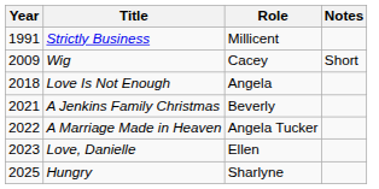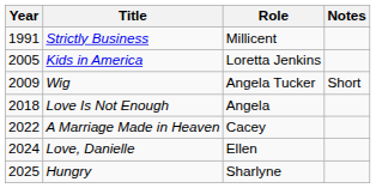 <table class="wikitable">
 <tr>
 <th>Year</th>
 <th>Title</th>
 <th>Role</th>
 <th>Notes</th>
 </tr>
 <tr>
 <td>1991</td>
 <td><em><a href='#'>Strictly Business</a></em></td>
 <td>Millicent</td>
 <td></td>
 </tr>
 <tr>
+<td>2005</td>
+<td><em><a href='#'>Kids in America</a></em></td>
+<td>Loretta Jenkins</td>
+<td></td>
+</tr>
+<tr>
 <td>2009</td>
 <td><em>Wig</em></td>
-<td>Cacey</td>
+<td>Angela Tucker</td>
 <td>Short</td>
 </tr>
 <tr>
 <td>2018</td>
 <td><em>Love Is Not Enough</em></td>
 <td>Angela</td>
 <td></td>
 </tr>
 <tr>
-<td>2021</td>
-<td><em>A Jenkins Family Christmas</em></td>
-<td>Beverly</td>
+<td>2022</td>
+<td><em>A Marriage Made in Heaven</em></td>
+<td>Cacey</td>
 <td></td>
 </tr>
 <tr>
-<td>2022</td>
-<td><em>A Marriage Made in Heaven</em></td>
-<td>Angela Tucker</td>
-<td></td>
-</tr>
-<tr>
-<td>2023</td>
+<td>2024</td>
 <td><em>Love, Danielle</em></td>
 <td>Ellen</td>
 <td></td>
 </tr>
 <tr>
 <td>2025</td>
 <td><em>Hungry</em></td>
 <td>Sharlyne</td>
 <td></td>
 </tr>
 </table>
